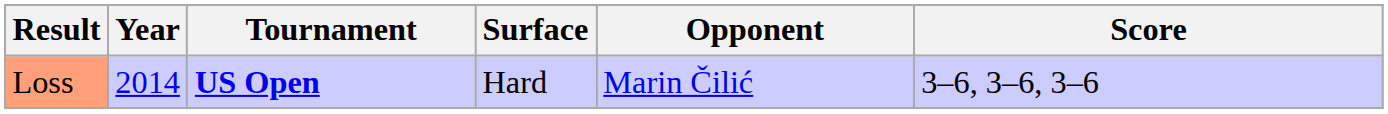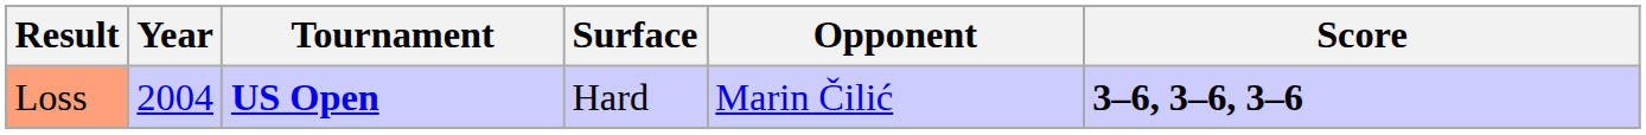 <table class="wikitable">
 <tr>
 <th>Result</th>
 <th>Year</th>
 <th style="width:135px">Tournament</th>
 <th>Surface</th>
 <th style="width:150px">Opponent</th>
 <th style="width:225px" class="unsortable">Score</th>
 </tr>
 <tr style="background:#ccf;">
 <td bgcolor=ffa07a>Loss</td>
-<td><a href='#'>2014</a></td>
+<td><a href='#'>2004</a></td>
 <td><strong><a href='#'>US Open</a></strong></td>
 <td>Hard</td>
 <td> <a href='#'>Marin Čilić</a></td>
-<td>3–6, 3–6, 3–6</td>
+<td><strong>3–6, 3–6, 3–6</strong></td>
 </tr>
 </table>
